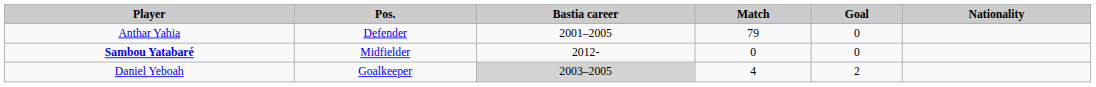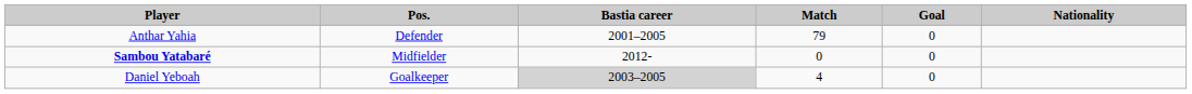 <table cellpadding="4" cellspacing="0" border="1" width="100%" style="text-align: center; font-size: 85%; border: gray solid 1px; border-collapse: collapse;" class="wikitable sortable">
 <tr bgcolor="#CCCCCC">
 <td align="center"><strong>Player</strong></td>
 <td align="center"><strong>Pos.</strong></td>
 <td align="center"><strong>Bastia career</strong></td>
 <td align="center"><strong>Match</strong></td>
 <td align="center"><strong>Goal</strong></td>
 <td align="center"><strong>Nationality</strong></td>
 </tr>
 <tr>
 <td><a href='#'>Anthar Yahia</a></td>
 <td><a href='#'>Defender</a></td>
 <td>2001–2005</td>
 <td>79</td>
 <td>0</td>
 <td></td>
 </tr>
 <tr>
 <td><strong><a href='#'>Sambou Yatabaré</a></strong></td>
 <td><a href='#'>Midfielder</a></td>
 <td>2012-</td>
 <td>0</td>
 <td>0</td>
 <td></td>
 </tr>
 <tr>
 <td><a href='#'>Daniel Yeboah</a></td>
 <td><a href='#'>Goalkeeper</a></td>
 <td style="background: lightgrey;">2003–2005</td>
 <td>4</td>
-<td>2</td>
+<td>0</td>
 <td></td>
 </tr>
 </table>
